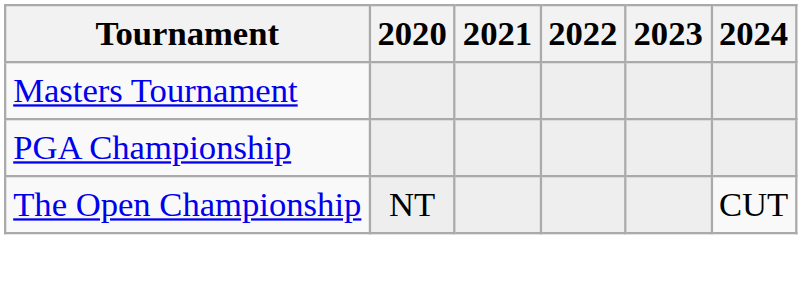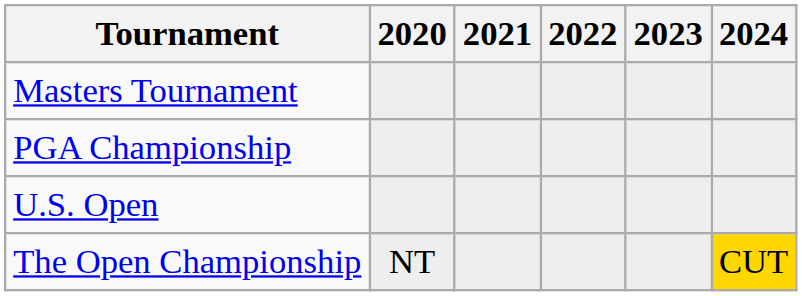 <table class="wikitable" style="font-size:95%;text-align:center;">
 <tr>
 <th>Tournament</th>
 <th>2020</th>
 <th>2021</th>
 <th>2022</th>
 <th>2023</th>
 <th>2024</th>
 </tr>
 <tr>
 <td align=left><a href='#'>Masters Tournament</a></td>
 <td style="background:#eeeeee;"></td>
 <td style="background:#eeeeee;"></td>
 <td style="background:#eeeeee;"></td>
 <td style="background:#eeeeee;"></td>
 <td style="background:#eeeeee;"></td>
 </tr>
 <tr>
 <td align=left><a href='#'>PGA Championship</a></td>
 <td style="background:#eeeeee;"></td>
 <td style="background:#eeeeee;"></td>
 <td style="background:#eeeeee;"></td>
 <td style="background:#eeeeee;"></td>
 <td style="background:#eeeeee;"></td>
 </tr>
 <tr>
+<td align=left><a href='#'>U.S. Open</a></td>
+<td style="background:#eeeeee;"></td>
+<td style="background:#eeeeee;"></td>
+<td style="background:#eeeeee;"></td>
+<td style="background:#eeeeee;"></td>
+<td style="background:#eeeeee;"></td>
+</tr>
+<tr>
 <td align=left><a href='#'>The Open Championship</a></td>
 <td style="background:#eeeeee;">NT</td>
 <td style="background:#eeeeee;"></td>
 <td style="background:#eeeeee;"></td>
 <td style="background:#eeeeee;"></td>
-<td>CUT</td>
+<td style="background: gold;">CUT</td>
 </tr>
 </table>
